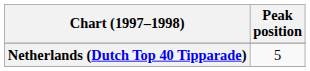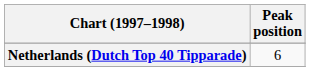 <table class="wikitable sortable plainrowheaders">
 <tr>
 <th>Chart (1997–1998)</th>
 <th>Peak <br> position</th>
 </tr>
 <tr>
 </tr>
 <tr>
 <th scope="row">Netherlands (<a href='#'>Dutch Top 40 Tipparade</a>)</th>
-<td align="center">5</td>
+<td align="center">6</td>
 </tr>
 <tr>
 </tr>
 <tr>
 </tr>
 <tr>
 </tr>
 <tr>
 </tr>
 <tr>
 </tr>
 <tr>
 </tr>
 <tr>
 </tr>
 <tr>
 </tr>
 <tr>
 </tr>
 <tr>
 </tr>
 <tr>
 </tr>
 <tr>
 </tr>
 </table>
